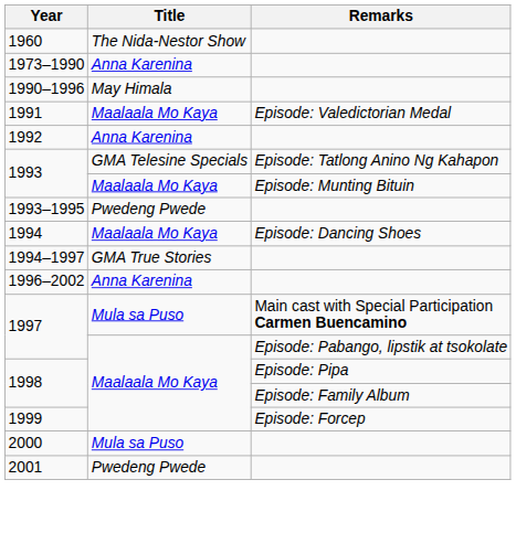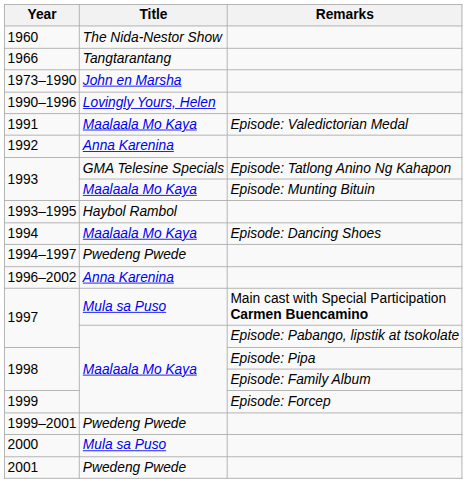 <table class="wikitable plainrowheaders sortable">
 <tr>
 <th>Year</th>
 <th>Title</th>
 <th>Remarks</th>
 </tr>
 <tr>
 <td>1960</td>
 <td><em>The Nida-Nestor Show</em></td>
 <td></td>
 </tr>
 <tr>
+<td>1966</td>
+<td><em>Tangtarantang</em></td>
+<td></td>
+</tr>
+<tr>
 <td>1973–1990</td>
-<td><em><a href='#'>Anna Karenina</a></em></td>
+<td><em><a href='#'>John en Marsha</a></em></td>
 <td></td>
 </tr>
 <tr>
 <td>1990–1996</td>
-<td><em>May Himala</em></td>
+<td><em><a href='#'>Lovingly Yours, Helen</a></em></td>
 <td></td>
 </tr>
 <tr>
 <td>1991</td>
 <td><em><a href='#'>Maalaala Mo Kaya</a></em></td>
 <td><em>Episode: Valedictorian Medal</em></td>
 </tr>
 <tr>
 <td>1992</td>
 <td><em><a href='#'>Anna Karenina</a></em></td>
 <td></td>
 </tr>
 <tr>
 <td rowspan="2">1993</td>
 <td><em>GMA Telesine Specials</em></td>
 <td><em>Episode: Tatlong Anino Ng Kahapon</em></td>
 </tr>
 <tr>
 <td><em><a href='#'>Maalaala Mo Kaya</a></em></td>
 <td><em>Episode: Munting Bituin</em></td>
 </tr>
 <tr>
 <td>1993–1995</td>
-<td><em>Pwedeng Pwede</em></td>
+<td><em>Haybol Rambol</em></td>
 <td></td>
 </tr>
 <tr>
 <td>1994</td>
 <td><em><a href='#'>Maalaala Mo Kaya</a></em></td>
 <td><em>Episode: Dancing Shoes</em></td>
 </tr>
 <tr>
 <td>1994–1997</td>
-<td><em>GMA True Stories</em></td>
+<td><em>Pwedeng Pwede</em></td>
 <td></td>
 </tr>
 <tr>
 <td>1996–2002</td>
 <td><em><a href='#'>Anna Karenina</a></em></td>
 <td></td>
 </tr>
 <tr>
 <td rowspan="2">1997</td>
 <td><em><a href='#'>Mula sa Puso</a></em></td>
 <td>Main cast with Special Participation<br><strong>Carmen Buencamino</strong></td>
 </tr>
 <tr>
 <td rowspan="4"><em><a href='#'>Maalaala Mo Kaya</a></em></td>
 <td><em>Episode: Pabango, lipstik at tsokolate</em></td>
 </tr>
 <tr>
 <td rowspan="2">1998</td>
 <td><em>Episode: Pipa</em></td>
 </tr>
 <tr>
 <td><em>Episode: Family Album</em></td>
 </tr>
 <tr>
 <td>1999</td>
 <td><em>Episode: Forcep</em></td>
 </tr>
 <tr>
+<td>1999–2001</td>
+<td><em>Pwedeng Pwede</em></td>
+<td></td>
+</tr>
+<tr>
 <td>2000</td>
 <td><em><a href='#'>Mula sa Puso</a></em></td>
 <td></td>
 </tr>
 <tr>
 <td>2001</td>
 <td><em>Pwedeng Pwede</em></td>
 <td></td>
 </tr>
 </table>
